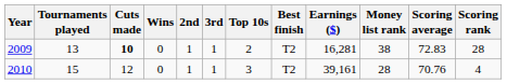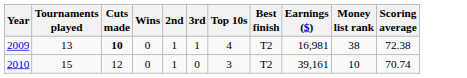 <table class="wikitable" style="text-align:center; font-size: 95%;">
 <tr>
 <th>Year</th>
 <th>Tournaments <br>played</th>
 <th>Cuts <br>made</th>
 <th>Wins</th>
 <th>2nd</th>
 <th>3rd</th>
 <th>Top 10s</th>
 <th>Best <br>finish</th>
 <th>Earnings<br>(<a href='#'>$</a>)</th>
 <th>Money <br>list rank</th>
 <th>Scoring <br>average</th>
-<th>Scoring <br>rank</th>
 </tr>
 <tr>
 <td><a href='#'>2009</a></td>
 <td>13</td>
 <td><strong>10</strong></td>
 <td>0</td>
 <td>1</td>
 <td>1</td>
-<td>2</td>
+<td>4</td>
 <td>T2</td>
-<td align=right>16,281</td>
+<td align=right>16,981</td>
 <td>38</td>
-<td>72.83</td>
-<td>28</td>
+<td>72.38</td>
 </tr>
 <tr>
 <td><a href='#'>2010</a></td>
 <td>15</td>
 <td>12</td>
 <td>0</td>
 <td>1</td>
-<td>1</td>
+<td>0</td>
 <td>3</td>
 <td>T2</td>
 <td align=right>39,161</td>
-<td>28</td>
-<td>70.76</td>
-<td>4</td>
+<td>10</td>
+<td>70.74</td>
 </tr>
 </table>
